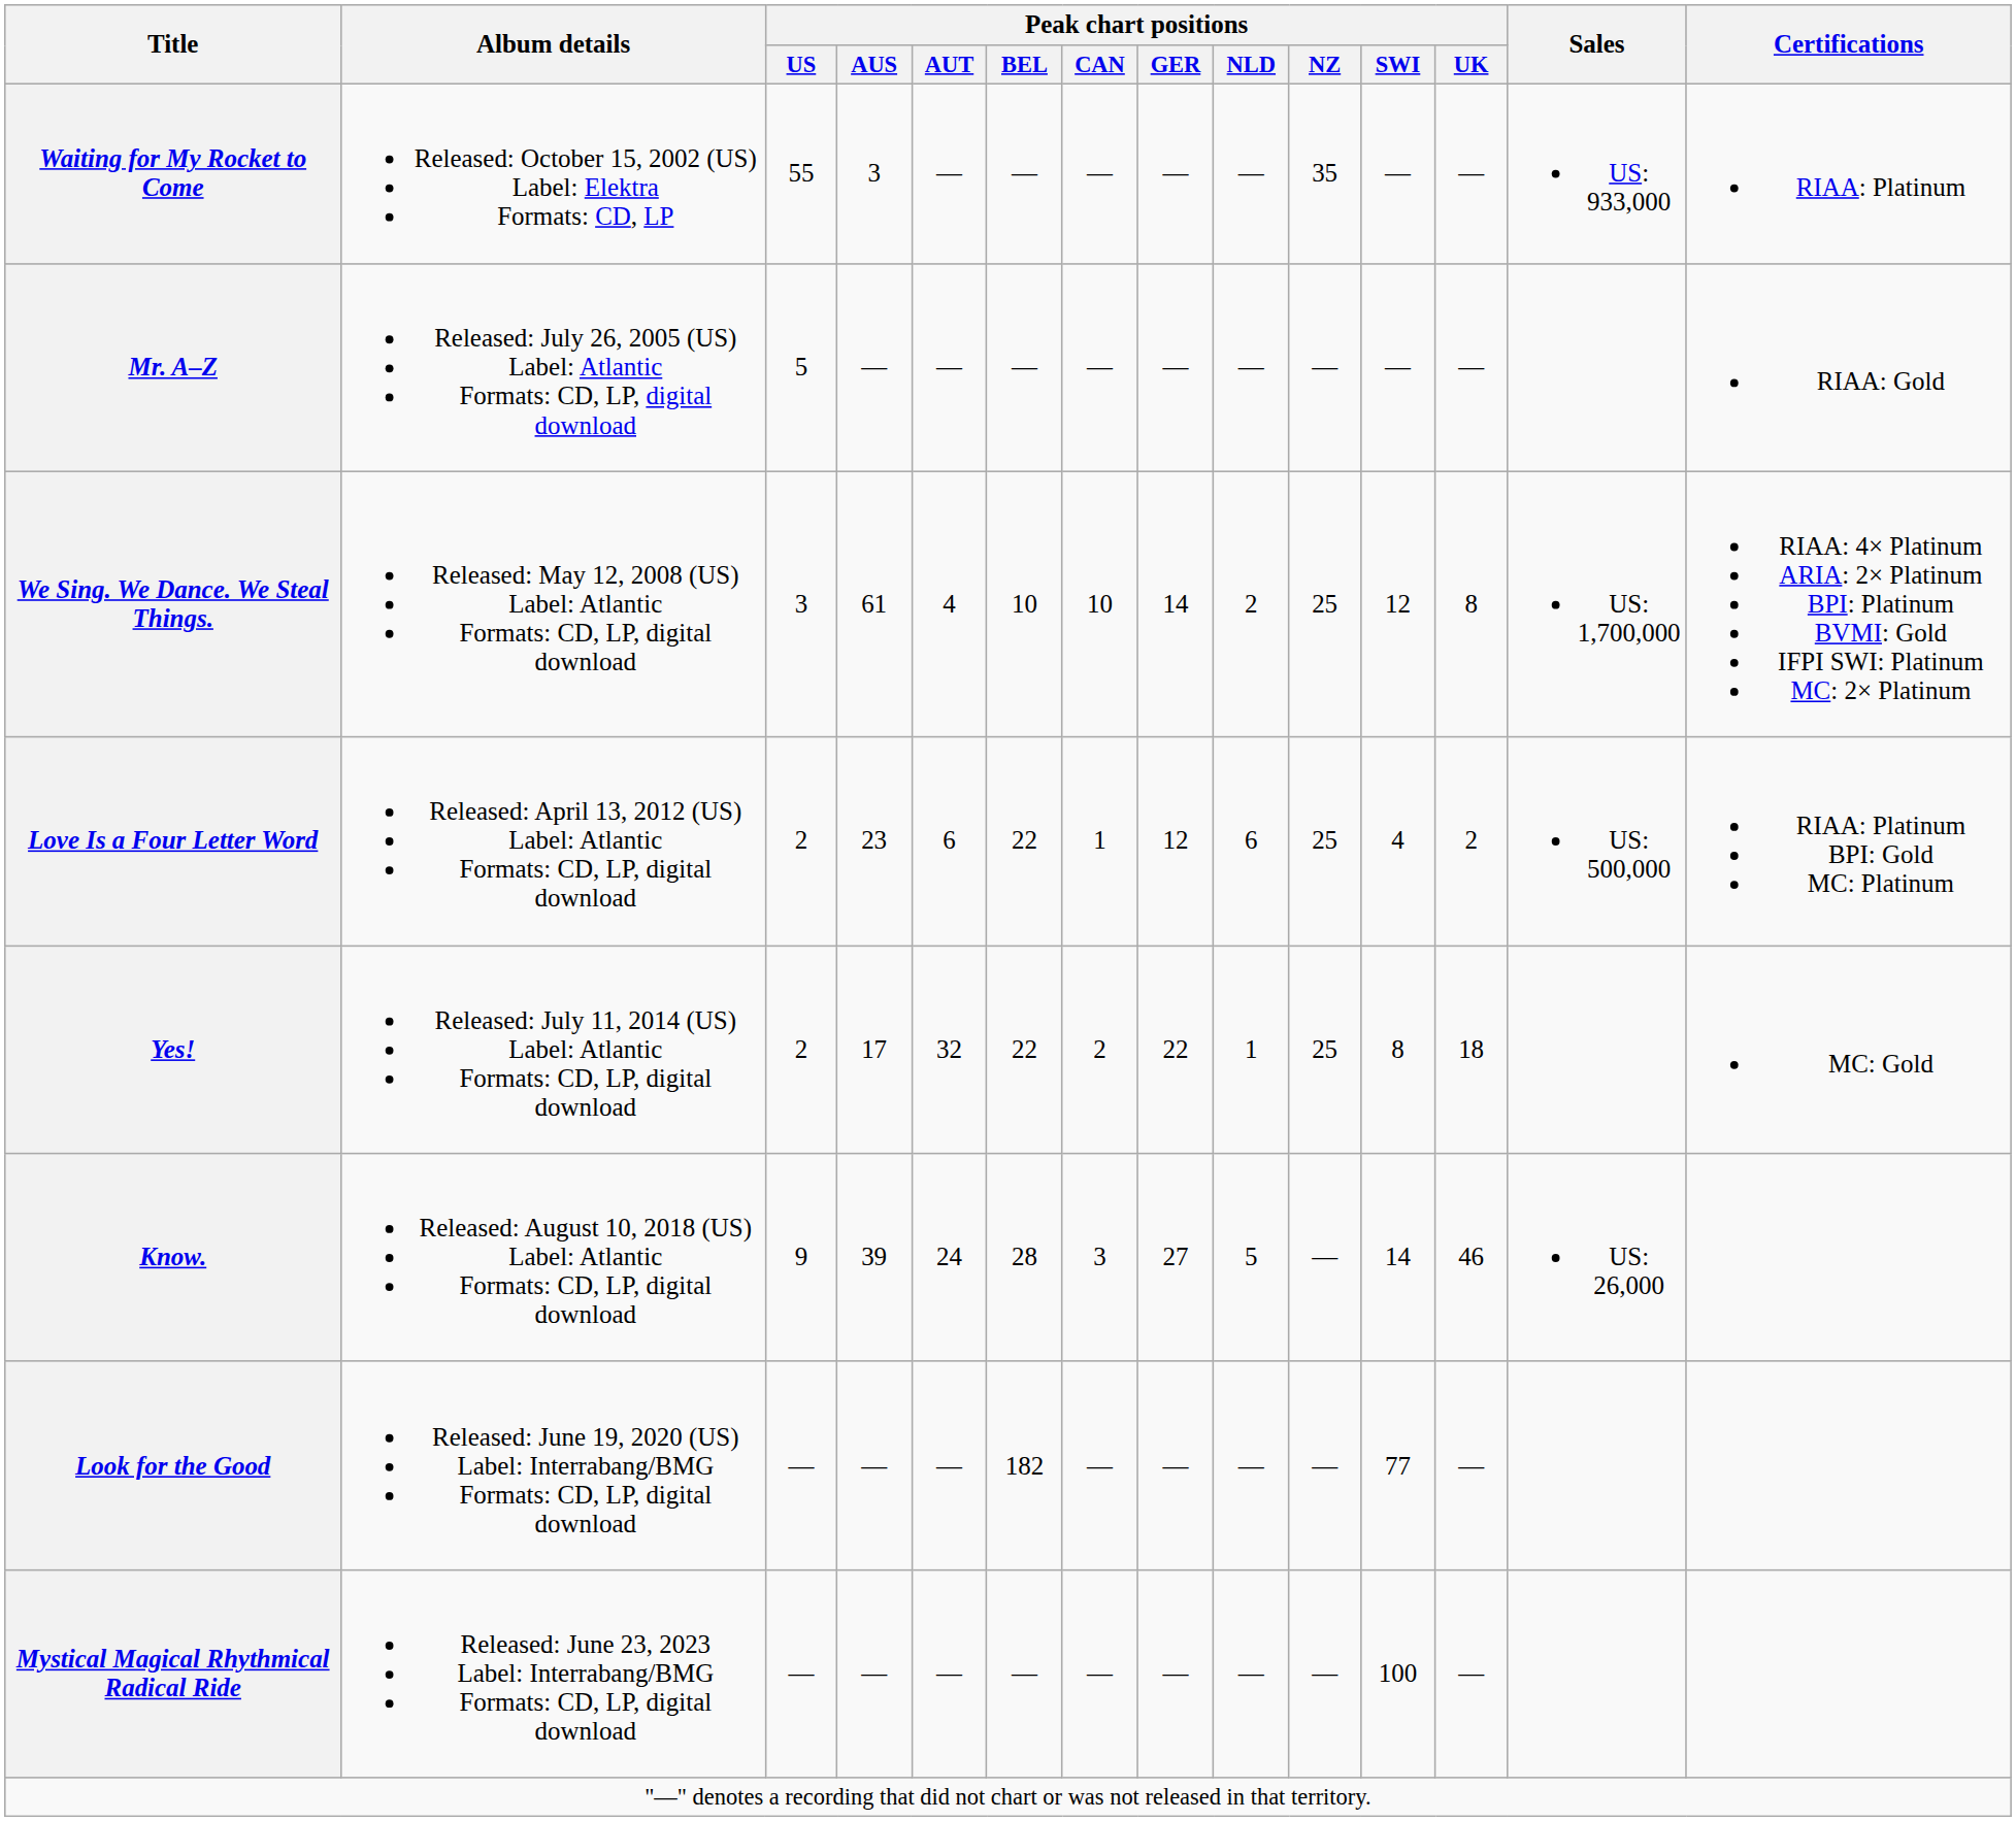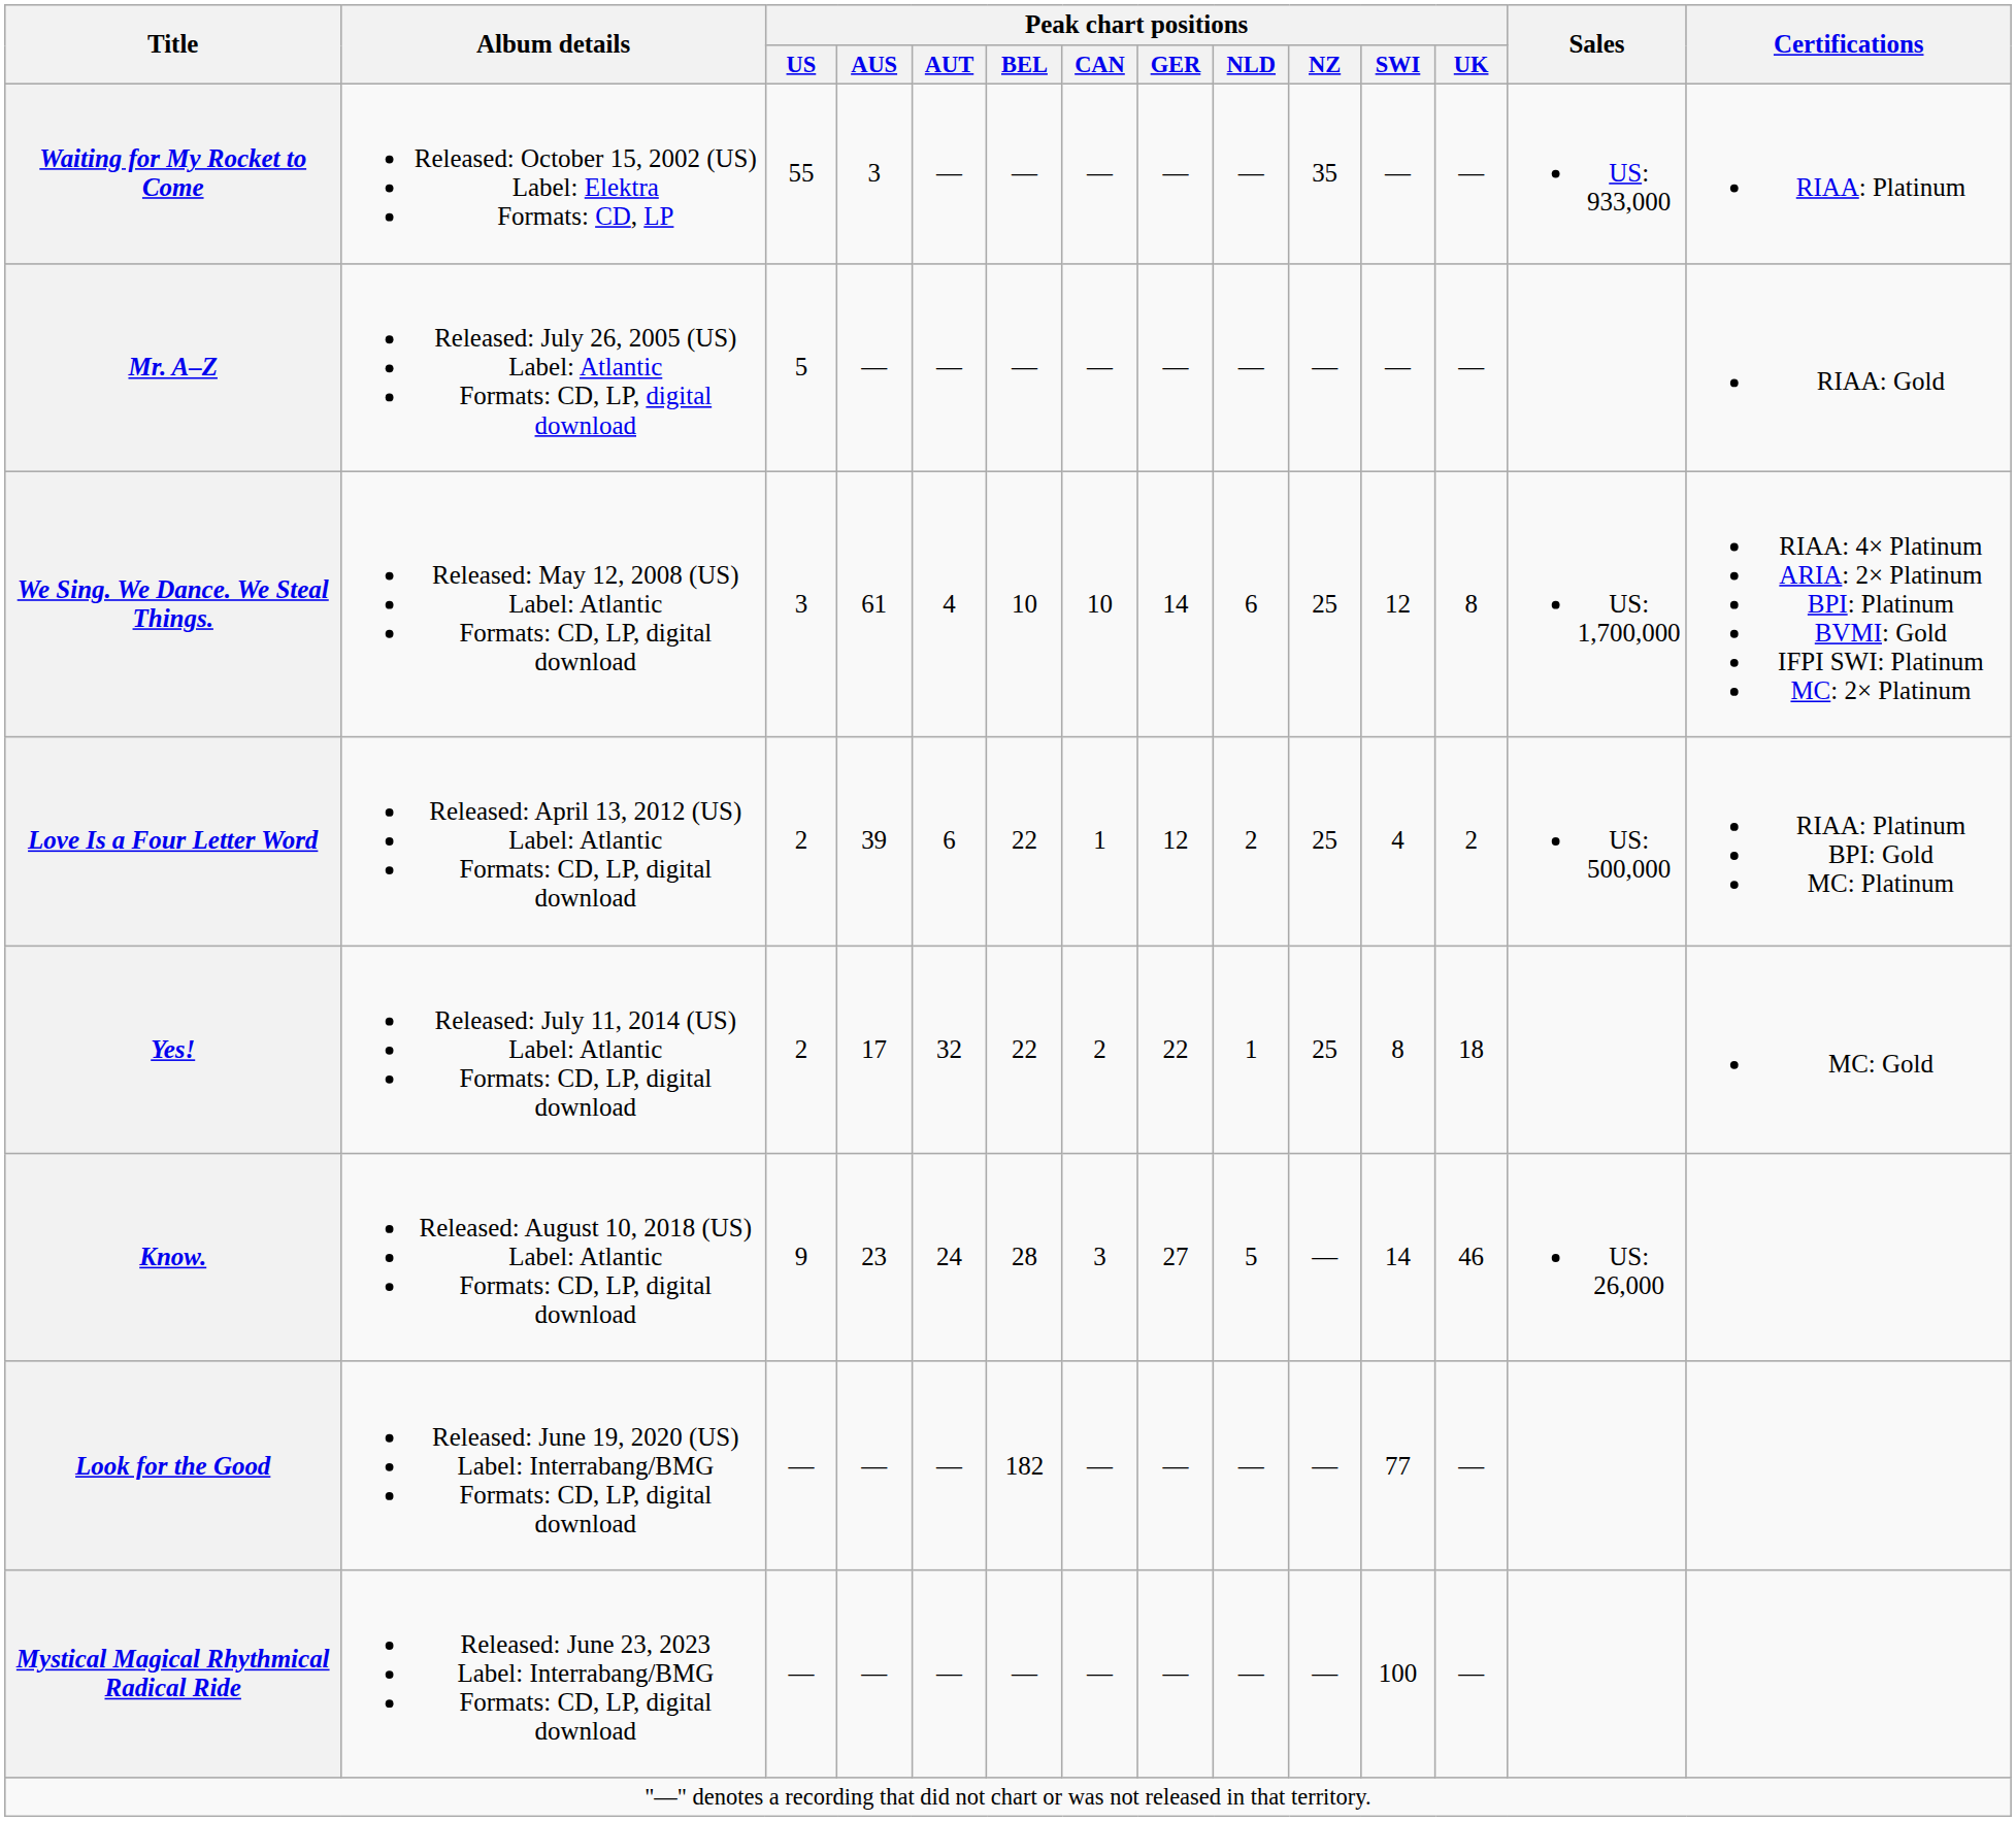 <table class="wikitable plainrowheaders" style="text-align:center;">
 <tr>
 <th scope="col" rowspan="2" style="width:15em;">Title</th>
 <th scope="col" rowspan="2" style="width:18em;">Album details</th>
 <th scope="col" colspan="10">Peak chart positions</th>
 <th scope="col" rowspan="2">Sales</th>
 <th scope="col" rowspan="2" style="width:14em;"><a href='#'>Certifications</a></th>
 </tr>
 <tr>
 <th scope="col" style="width:3em;font-size:90%;"><a href='#'>US</a><br></th>
 <th scope="col" style="width:3em;font-size:90%;"><a href='#'>AUS</a><br></th>
 <th scope="col" style="width:3em;font-size:90%;"><a href='#'>AUT</a><br></th>
 <th scope="col" style="width:3em;font-size:90%;"><a href='#'>BEL</a><br></th>
 <th scope="col" style="width:3em;font-size:90%;"><a href='#'>CAN</a><br></th>
 <th scope="col" style="width:3em;font-size:90%;"><a href='#'>GER</a><br></th>
 <th scope="col" style="width:3em;font-size:90%;"><a href='#'>NLD</a><br></th>
 <th scope="col" style="width:3em;font-size:90%;"><a href='#'>NZ</a><br></th>
 <th scope="col" style="width:3em;font-size:90%;"><a href='#'>SWI</a><br></th>
 <th scope="col" style="width:3em;font-size:90%;"><a href='#'>UK</a><br></th>
 </tr>
 <tr>
 <th scope="row"><em><a href='#'>Waiting for My Rocket to Come</a></em></th>
 <td><br><ul><li>Released: October 15, 2002 <span>(US)</span></li><li>Label: <a href='#'>Elektra</a></li><li>Formats: <a href='#'>CD</a>, <a href='#'>LP</a></li></ul></td>
 <td>55</td>
 <td>3</td>
 <td>—</td>
 <td>—</td>
 <td>—</td>
 <td>—</td>
 <td>—</td>
 <td>35</td>
 <td>—</td>
 <td>—</td>
 <td><br><ul><li><a href='#'>US</a>: 933,000</li></ul></td>
 <td><br><ul><li><a href='#'>RIAA</a>: Platinum</li></ul></td>
 </tr>
 <tr>
 <th scope="row"><em><a href='#'>Mr. A–Z</a></em></th>
 <td><br><ul><li>Released: July 26, 2005 <span>(US)</span></li><li>Label: <a href='#'>Atlantic</a></li><li>Formats: CD, LP, <a href='#'>digital download</a></li></ul></td>
 <td>5</td>
 <td>—</td>
 <td>—</td>
 <td>—</td>
 <td>—</td>
 <td>—</td>
 <td>—</td>
 <td>—</td>
 <td>—</td>
 <td>—</td>
 <td></td>
 <td><br><ul><li>RIAA: Gold</li></ul></td>
 </tr>
 <tr>
 <th scope="row"><em><a href='#'>We Sing. We Dance. We Steal Things.</a></em></th>
 <td><br><ul><li>Released: May 12, 2008 <span>(US)</span></li><li>Label: Atlantic</li><li>Formats: CD, LP, digital download</li></ul></td>
 <td>3</td>
 <td>61</td>
 <td>4</td>
 <td>10</td>
 <td>10</td>
 <td>14</td>
-<td>2</td>
+<td>6</td>
 <td>25</td>
 <td>12</td>
 <td>8</td>
 <td><br><ul><li>US: 1,700,000</li></ul></td>
 <td><br><ul><li>RIAA: 4× Platinum</li><li><a href='#'>ARIA</a>: 2× Platinum</li><li><a href='#'>BPI</a>: Platinum</li><li><a href='#'>BVMI</a>: Gold</li><li>IFPI SWI: Platinum</li><li><a href='#'>MC</a>: 2× Platinum</li></ul></td>
 </tr>
 <tr>
 <th scope="row"><em><a href='#'>Love Is a Four Letter Word</a></em></th>
 <td><br><ul><li>Released: April 13, 2012 <span>(US)</span></li><li>Label: Atlantic</li><li>Formats: CD, LP, digital download</li></ul></td>
 <td>2</td>
-<td>23</td>
+<td>39</td>
 <td>6</td>
 <td>22</td>
 <td>1</td>
 <td>12</td>
-<td>6</td>
+<td>2</td>
 <td>25</td>
 <td>4</td>
 <td>2</td>
 <td><br><ul><li>US: 500,000</li></ul></td>
 <td><br><ul><li>RIAA: Platinum</li><li>BPI: Gold</li><li>MC: Platinum</li></ul></td>
 </tr>
 <tr>
 <th scope="row"><em><a href='#'>Yes!</a></em></th>
 <td><br><ul><li>Released: July 11, 2014 <span>(US)</span></li><li>Label: Atlantic</li><li>Formats: CD, LP, digital download</li></ul></td>
 <td>2</td>
 <td>17</td>
 <td>32</td>
 <td>22</td>
 <td>2</td>
 <td>22</td>
 <td>1</td>
 <td>25</td>
 <td>8</td>
 <td>18</td>
 <td></td>
 <td><br><ul><li>MC: Gold</li></ul></td>
 </tr>
 <tr>
 <th scope="row"><em><a href='#'>Know.</a></em></th>
 <td><br><ul><li>Released: August 10, 2018 <span>(US)</span></li><li>Label: Atlantic</li><li>Formats: CD, LP, digital download</li></ul></td>
 <td>9</td>
-<td>39</td>
+<td>23</td>
 <td>24</td>
 <td>28</td>
 <td>3</td>
 <td>27</td>
 <td>5</td>
 <td>—</td>
 <td>14</td>
 <td>46</td>
 <td><br><ul><li>US: 26,000</li></ul></td>
 <td></td>
 </tr>
 <tr>
 <th scope="row"><em><a href='#'>Look for the Good</a></em></th>
 <td><br><ul><li>Released: June 19, 2020 <span>(US)</span></li><li>Label: Interrabang/BMG</li><li>Formats: CD, LP, digital download</li></ul></td>
 <td>—</td>
 <td>—</td>
 <td>—</td>
 <td>182</td>
 <td>—</td>
 <td>—</td>
 <td>—</td>
 <td>—</td>
 <td>77</td>
 <td>—</td>
 <td></td>
 <td></td>
 </tr>
 <tr>
 <th scope="row"><em><a href='#'>Mystical Magical Rhythmical Radical Ride</a></em></th>
 <td><br><ul><li>Released: June 23, 2023</li><li>Label: Interrabang/BMG</li><li>Formats: CD, LP, digital download</li></ul></td>
 <td>—</td>
 <td>—</td>
 <td>—</td>
 <td>—</td>
 <td>—</td>
 <td>—</td>
 <td>—</td>
 <td>—</td>
 <td>100</td>
 <td>—</td>
 <td></td>
 <td></td>
 </tr>
 <tr>
 <td colspan="15" style="font-size:90%">"—" denotes a recording that did not chart or was not released in that territory.</td>
 </tr>
 </table>
